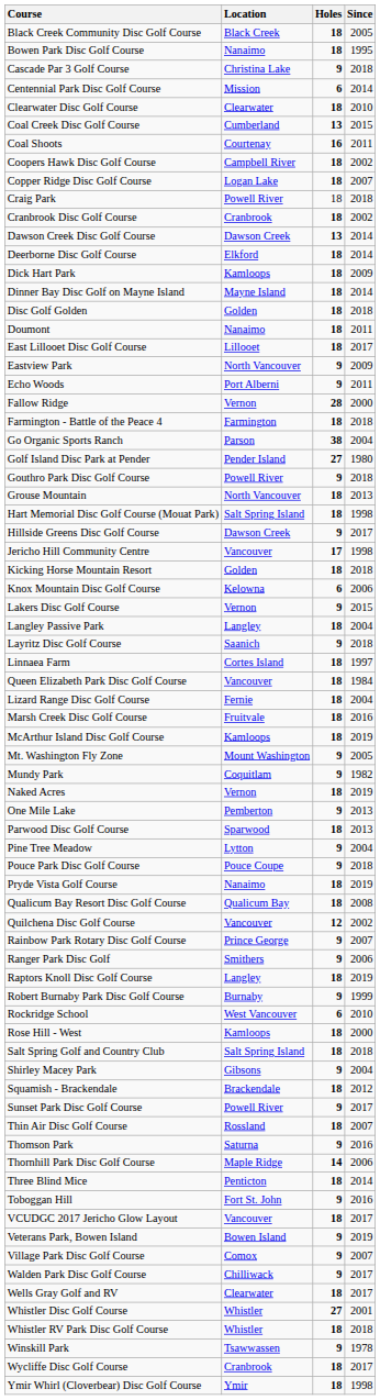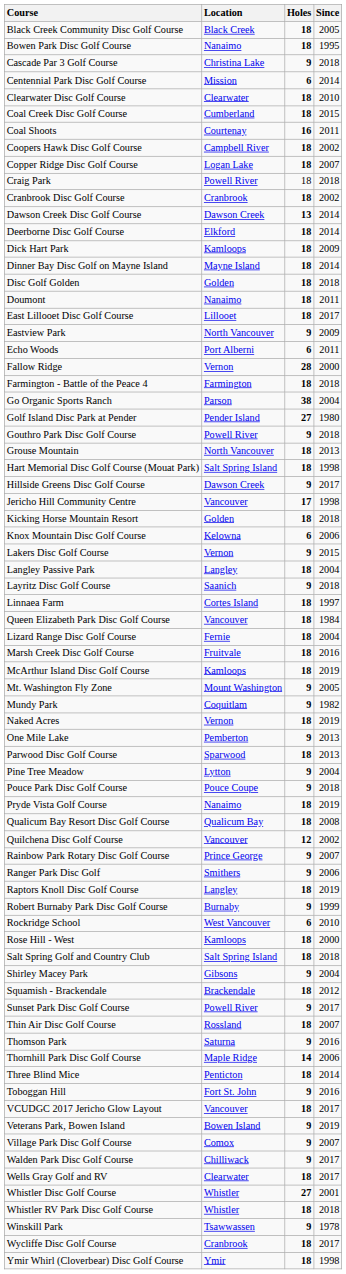 <table class="compact sortable wikitable" style="font-size: 90%">
 <tr>
 <th style="text-align:left;">Course</th>
 <th style="text-align:left;">Location</th>
 <th style="text-align:left;">Holes</th>
 <th style="text-align:left;">Since</th>
 </tr>
 <tr>
 <td>Black Creek Community Disc Golf Course</td>
 <td><a href='#'>Black Creek</a></td>
 <td style="text-align:right;"><strong>18</strong></td>
 <td style="text-align:right;">2005</td>
 </tr>
 <tr>
 <td>Bowen Park Disc Golf Course</td>
 <td><a href='#'>Nanaimo</a></td>
 <td style="text-align:right;"><strong>18</strong></td>
 <td style="text-align:right;">1995</td>
 </tr>
 <tr>
 <td>Cascade Par 3 Golf Course</td>
 <td><a href='#'>Christina Lake</a></td>
 <td style="text-align:right;"><strong>9</strong></td>
 <td style="text-align:right;">2018</td>
 </tr>
 <tr>
 <td>Centennial Park Disc Golf Course</td>
 <td><a href='#'>Mission</a></td>
 <td style="text-align:right;"><strong>6</strong></td>
 <td style="text-align:right;">2014</td>
 </tr>
 <tr>
 <td>Clearwater Disc Golf Course</td>
 <td><a href='#'>Clearwater</a></td>
 <td style="text-align:right;"><strong>18</strong></td>
 <td style="text-align:right;">2010</td>
 </tr>
 <tr>
 <td>Coal Creek Disc Golf Course</td>
 <td><a href='#'>Cumberland</a></td>
-<td style="text-align:right;"><strong>13</strong></td>
+<td style="text-align:right;"><strong>18</strong></td>
 <td style="text-align:right;">2015</td>
 </tr>
 <tr>
 <td>Coal Shoots</td>
 <td><a href='#'>Courtenay</a></td>
 <td style="text-align:right;"><strong>16</strong></td>
 <td style="text-align:right;">2011</td>
 </tr>
 <tr>
 <td>Coopers Hawk Disc Golf Course</td>
 <td><a href='#'>Campbell River</a></td>
 <td style="text-align:right;"><strong>18</strong></td>
 <td style="text-align:right;">2002</td>
 </tr>
 <tr>
 <td>Copper Ridge Disc Golf Course</td>
 <td><a href='#'>Logan Lake</a></td>
 <td style="text-align:right;"><strong>18</strong></td>
 <td style="text-align:right;">2007</td>
 </tr>
 <tr>
 <td>Craig Park</td>
 <td><a href='#'>Powell River</a></td>
 <td style="text-align:right;">18</td>
 <td style="text-align:right;">2018</td>
 </tr>
 <tr>
 <td>Cranbrook Disc Golf Course</td>
 <td><a href='#'>Cranbrook</a></td>
 <td style="text-align:right;"><strong>18</strong></td>
 <td style="text-align:right;">2002</td>
 </tr>
 <tr>
 <td>Dawson Creek Disc Golf Course</td>
 <td><a href='#'>Dawson Creek</a></td>
 <td style="text-align:right;"><strong>13</strong></td>
 <td style="text-align:right;">2014</td>
 </tr>
 <tr>
 <td>Deerborne Disc Golf Course</td>
 <td><a href='#'>Elkford</a></td>
 <td style="text-align:right;"><strong>18</strong></td>
 <td style="text-align:right;">2014</td>
 </tr>
 <tr>
 <td>Dick Hart Park</td>
 <td><a href='#'>Kamloops</a></td>
 <td style="text-align:right;"><strong>18</strong></td>
 <td style="text-align:right;">2009</td>
 </tr>
 <tr>
 <td>Dinner Bay Disc Golf on Mayne Island</td>
 <td><a href='#'>Mayne Island</a></td>
 <td style="text-align:right;"><strong>18</strong></td>
 <td style="text-align:right;">2014</td>
 </tr>
 <tr>
 <td>Disc Golf Golden</td>
 <td><a href='#'>Golden</a></td>
 <td style="text-align:right;"><strong>18</strong></td>
 <td style="text-align:right;">2018</td>
 </tr>
 <tr>
 <td>Doumont</td>
 <td><a href='#'>Nanaimo</a></td>
 <td style="text-align:right;"><strong>18</strong></td>
 <td style="text-align:right;">2011</td>
 </tr>
 <tr>
 <td>East Lillooet Disc Golf Course</td>
 <td><a href='#'>Lillooet</a></td>
 <td style="text-align:right;"><strong>18</strong></td>
 <td style="text-align:right;">2017</td>
 </tr>
 <tr>
 <td>Eastview Park</td>
 <td><a href='#'>North Vancouver</a></td>
 <td style="text-align:right;"><strong>9</strong></td>
 <td style="text-align:right;">2009</td>
 </tr>
 <tr>
 <td>Echo Woods</td>
 <td><a href='#'>Port Alberni</a></td>
-<td style="text-align:right;"><strong>9</strong></td>
+<td style="text-align:right;"><strong>6</strong></td>
 <td style="text-align:right;">2011</td>
 </tr>
 <tr>
 <td>Fallow Ridge</td>
 <td><a href='#'>Vernon</a></td>
 <td style="text-align:right;"><strong>28</strong></td>
 <td style="text-align:right;">2000</td>
 </tr>
 <tr>
 <td>Farmington - Battle of the Peace 4</td>
 <td><a href='#'>Farmington</a></td>
 <td style="text-align:right;"><strong>18</strong></td>
 <td style="text-align:right;">2018</td>
 </tr>
 <tr>
 <td>Go Organic Sports Ranch</td>
 <td><a href='#'>Parson</a></td>
 <td style="text-align:right;"><strong>38</strong></td>
 <td style="text-align:right;">2004</td>
 </tr>
 <tr>
 <td>Golf Island Disc Park at Pender</td>
 <td><a href='#'>Pender Island</a></td>
 <td style="text-align:right;"><strong>27</strong></td>
 <td style="text-align:right;">1980</td>
 </tr>
 <tr>
 <td>Gouthro Park Disc Golf Course</td>
 <td><a href='#'>Powell River</a></td>
 <td style="text-align:right;"><strong>9</strong></td>
 <td style="text-align:right;">2018</td>
 </tr>
 <tr>
 <td>Grouse Mountain</td>
 <td><a href='#'>North Vancouver</a></td>
 <td style="text-align:right;"><strong>18</strong></td>
 <td style="text-align:right;">2013</td>
 </tr>
 <tr>
 <td>Hart Memorial Disc Golf Course (Mouat Park)</td>
 <td><a href='#'>Salt Spring Island</a></td>
 <td style="text-align:right;"><strong>18</strong></td>
 <td style="text-align:right;">1998</td>
 </tr>
 <tr>
 <td>Hillside Greens Disc Golf Course</td>
 <td><a href='#'>Dawson Creek</a></td>
 <td style="text-align:right;"><strong>9</strong></td>
 <td style="text-align:right;">2017</td>
 </tr>
 <tr>
 <td>Jericho Hill Community Centre</td>
 <td><a href='#'>Vancouver</a></td>
 <td style="text-align:right;"><strong>17</strong></td>
 <td style="text-align:right;">1998</td>
 </tr>
 <tr>
 <td>Kicking Horse Mountain Resort</td>
 <td><a href='#'>Golden</a></td>
 <td style="text-align:right;"><strong>18</strong></td>
 <td style="text-align:right;">2018</td>
 </tr>
 <tr>
 <td>Knox Mountain Disc Golf Course</td>
 <td><a href='#'>Kelowna</a></td>
 <td style="text-align:right;"><strong>6</strong></td>
 <td style="text-align:right;">2006</td>
 </tr>
 <tr>
 <td>Lakers Disc Golf Course</td>
 <td><a href='#'>Vernon</a></td>
 <td style="text-align:right;"><strong>9</strong></td>
 <td style="text-align:right;">2015</td>
 </tr>
 <tr>
 <td>Langley Passive Park</td>
 <td><a href='#'>Langley</a></td>
 <td style="text-align:right;"><strong>18</strong></td>
 <td style="text-align:right;">2004</td>
 </tr>
 <tr>
 <td>Layritz Disc Golf Course</td>
 <td><a href='#'>Saanich</a></td>
 <td style="text-align:right;"><strong>9</strong></td>
 <td style="text-align:right;">2018</td>
 </tr>
 <tr>
 <td>Linnaea Farm</td>
 <td><a href='#'>Cortes Island</a></td>
 <td style="text-align:right;"><strong>18</strong></td>
 <td style="text-align:right;">1997</td>
 </tr>
 <tr>
 <td>Queen Elizabeth Park Disc Golf Course</td>
 <td><a href='#'>Vancouver</a></td>
 <td style="text-align:right;"><strong>18</strong></td>
 <td style="text-align:right;">1984</td>
 </tr>
 <tr>
 <td>Lizard Range Disc Golf Course</td>
 <td><a href='#'>Fernie</a></td>
 <td style="text-align:right;"><strong>18</strong></td>
 <td style="text-align:right;">2004</td>
 </tr>
 <tr>
 <td>Marsh Creek Disc Golf Course</td>
 <td><a href='#'>Fruitvale</a></td>
 <td style="text-align:right;"><strong>18</strong></td>
 <td style="text-align:right;">2016</td>
 </tr>
 <tr>
 <td>McArthur Island Disc Golf Course</td>
 <td><a href='#'>Kamloops</a></td>
 <td style="text-align:right;"><strong>18</strong></td>
 <td style="text-align:right;">2019</td>
 </tr>
 <tr>
 <td>Mt. Washington Fly Zone</td>
 <td><a href='#'>Mount Washington</a></td>
 <td style="text-align:right;"><strong>9</strong></td>
 <td style="text-align:right;">2005</td>
 </tr>
 <tr>
 <td>Mundy Park</td>
 <td><a href='#'>Coquitlam</a></td>
 <td style="text-align:right;"><strong>9</strong></td>
 <td style="text-align:right;">1982</td>
 </tr>
 <tr>
 <td>Naked Acres</td>
 <td><a href='#'>Vernon</a></td>
 <td style="text-align:right;"><strong>18</strong></td>
 <td style="text-align:right;">2019</td>
 </tr>
 <tr>
 <td>One Mile Lake</td>
 <td><a href='#'>Pemberton</a></td>
 <td style="text-align:right;"><strong>9</strong></td>
 <td style="text-align:right;">2013</td>
 </tr>
 <tr>
 <td>Parwood Disc Golf Course</td>
 <td><a href='#'>Sparwood</a></td>
 <td style="text-align:right;"><strong>18</strong></td>
 <td style="text-align:right;">2013</td>
 </tr>
 <tr>
 <td>Pine Tree Meadow</td>
 <td><a href='#'>Lytton</a></td>
 <td style="text-align:right;"><strong>9</strong></td>
 <td style="text-align:right;">2004</td>
 </tr>
 <tr>
 <td>Pouce Park Disc Golf Course</td>
 <td><a href='#'>Pouce Coupe</a></td>
 <td style="text-align:right;"><strong>9</strong></td>
 <td style="text-align:right;">2018</td>
 </tr>
 <tr>
 <td>Pryde Vista Golf Course</td>
 <td><a href='#'>Nanaimo</a></td>
 <td style="text-align:right;"><strong>18</strong></td>
 <td style="text-align:right;">2019</td>
 </tr>
 <tr>
 <td>Qualicum Bay Resort Disc Golf Course</td>
 <td><a href='#'>Qualicum Bay</a></td>
 <td style="text-align:right;"><strong>18</strong></td>
 <td style="text-align:right;">2008</td>
 </tr>
 <tr>
 <td>Quilchena Disc Golf Course</td>
 <td><a href='#'>Vancouver</a></td>
 <td style="text-align:right;"><strong>12</strong></td>
 <td style="text-align:right;">2002</td>
 </tr>
 <tr>
 <td>Rainbow Park Rotary Disc Golf Course</td>
 <td><a href='#'>Prince George</a></td>
 <td style="text-align:right;"><strong>9</strong></td>
 <td style="text-align:right;">2007</td>
 </tr>
 <tr>
 <td>Ranger Park Disc Golf</td>
 <td><a href='#'>Smithers</a></td>
 <td style="text-align:right;"><strong>9</strong></td>
 <td style="text-align:right;">2006</td>
 </tr>
 <tr>
 <td>Raptors Knoll Disc Golf Course</td>
 <td><a href='#'>Langley</a></td>
 <td style="text-align:right;"><strong>18</strong></td>
 <td style="text-align:right;">2019</td>
 </tr>
 <tr>
 <td>Robert Burnaby Park Disc Golf Course</td>
 <td><a href='#'>Burnaby</a></td>
 <td style="text-align:right;"><strong>9</strong></td>
 <td style="text-align:right;">1999</td>
 </tr>
 <tr>
 <td>Rockridge School</td>
 <td><a href='#'>West Vancouver</a></td>
 <td style="text-align:right;"><strong>6</strong></td>
 <td style="text-align:right;">2010</td>
 </tr>
 <tr>
 <td>Rose Hill - West</td>
 <td><a href='#'>Kamloops</a></td>
 <td style="text-align:right;"><strong>18</strong></td>
 <td style="text-align:right;">2000</td>
 </tr>
 <tr>
 <td>Salt Spring Golf and Country Club</td>
 <td><a href='#'>Salt Spring Island</a></td>
 <td style="text-align:right;"><strong>18</strong></td>
 <td style="text-align:right;">2018</td>
 </tr>
 <tr>
 <td>Shirley Macey Park</td>
 <td><a href='#'>Gibsons</a></td>
 <td style="text-align:right;"><strong>9</strong></td>
 <td style="text-align:right;">2004</td>
 </tr>
 <tr>
 <td>Squamish - Brackendale</td>
 <td><a href='#'>Brackendale</a></td>
 <td style="text-align:right;"><strong>18</strong></td>
 <td style="text-align:right;">2012</td>
 </tr>
 <tr>
 <td>Sunset Park Disc Golf Course</td>
 <td><a href='#'>Powell River</a></td>
 <td style="text-align:right;"><strong>9</strong></td>
 <td style="text-align:right;">2017</td>
 </tr>
 <tr>
 <td>Thin Air Disc Golf Course</td>
 <td><a href='#'>Rossland</a></td>
 <td style="text-align:right;"><strong>18</strong></td>
 <td style="text-align:right;">2007</td>
 </tr>
 <tr>
 <td>Thomson Park</td>
 <td><a href='#'>Saturna</a></td>
 <td style="text-align:right;"><strong>9</strong></td>
 <td style="text-align:right;">2016</td>
 </tr>
 <tr>
 <td>Thornhill Park Disc Golf Course</td>
 <td><a href='#'>Maple Ridge</a></td>
 <td style="text-align:right;"><strong>14</strong></td>
 <td style="text-align:right;">2006</td>
 </tr>
 <tr>
 <td>Three Blind Mice</td>
 <td><a href='#'>Penticton</a></td>
 <td style="text-align:right;"><strong>18</strong></td>
 <td style="text-align:right;">2014</td>
 </tr>
 <tr>
 <td>Toboggan Hill</td>
 <td><a href='#'>Fort St. John</a></td>
 <td style="text-align:right;"><strong>9</strong></td>
 <td style="text-align:right;">2016</td>
 </tr>
 <tr>
 <td>VCUDGC 2017 Jericho Glow Layout</td>
 <td><a href='#'>Vancouver</a></td>
 <td style="text-align:right;"><strong>18</strong></td>
 <td style="text-align:right;">2017</td>
 </tr>
 <tr>
 <td>Veterans Park, Bowen Island</td>
 <td><a href='#'>Bowen Island</a></td>
 <td style="text-align:right;"><strong>9</strong></td>
 <td style="text-align:right;">2019</td>
 </tr>
 <tr>
 <td>Village Park Disc Golf Course</td>
 <td><a href='#'>Comox</a></td>
 <td style="text-align:right;"><strong>9</strong></td>
 <td style="text-align:right;">2007</td>
 </tr>
 <tr>
 <td>Walden Park Disc Golf Course</td>
 <td><a href='#'>Chilliwack</a></td>
 <td style="text-align:right;"><strong>9</strong></td>
 <td style="text-align:right;">2017</td>
 </tr>
 <tr>
 <td>Wells Gray Golf and RV</td>
 <td><a href='#'>Clearwater</a></td>
 <td style="text-align:right;"><strong>18</strong></td>
 <td style="text-align:right;">2017</td>
 </tr>
 <tr>
 <td>Whistler Disc Golf Course</td>
 <td><a href='#'>Whistler</a></td>
 <td style="text-align:right;"><strong>27</strong></td>
 <td style="text-align:right;">2001</td>
 </tr>
 <tr>
 <td>Whistler RV Park Disc Golf Course</td>
 <td><a href='#'>Whistler</a></td>
 <td style="text-align:right;"><strong>18</strong></td>
 <td style="text-align:right;">2018</td>
 </tr>
 <tr>
 <td>Winskill Park</td>
 <td><a href='#'>Tsawwassen</a></td>
 <td style="text-align:right;"><strong>9</strong></td>
 <td style="text-align:right;">1978</td>
 </tr>
 <tr>
 <td>Wycliffe Disc Golf Course</td>
 <td><a href='#'>Cranbrook</a></td>
 <td style="text-align:right;"><strong>18</strong></td>
 <td style="text-align:right;">2017</td>
 </tr>
 <tr>
 <td>Ymir Whirl (Cloverbear) Disc Golf Course</td>
 <td><a href='#'>Ymir</a></td>
 <td style="text-align:right;"><strong>18</strong></td>
 <td style="text-align:right;">1998</td>
 </tr>
 </table>
